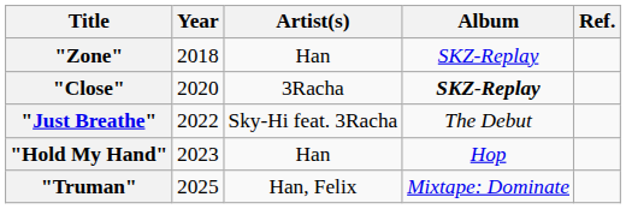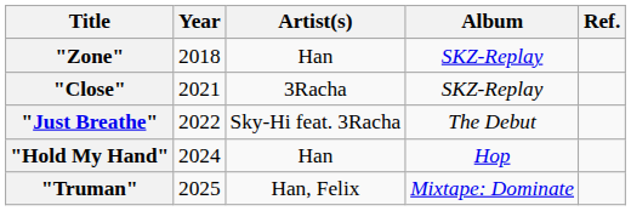 <table class="wikitable plainrowheaders" style="text-align:center">
 <tr>
 <th scope="col">Title</th>
 <th scope="col">Year</th>
 <th scope="col">Artist(s)</th>
 <th scope="col">Album</th>
 <th scope="col">Ref.</th>
 </tr>
 <tr>
 <th>"Zone"</th>
 <td>2018</td>
 <td>Han</td>
 <td><em><a href='#'>SKZ-Replay</a></em></td>
 <td></td>
 </tr>
 <tr>
 <th>"Close"</th>
-<td>2020</td>
+<td>2021</td>
 <td>3Racha</td>
-<td><strong><em>SKZ-Replay</em></strong></td>
+<td><em>SKZ-Replay</em></td>
 <td></td>
 </tr>
 <tr>
 <th>"<a href='#'>Just Breathe</a>"</th>
 <td>2022</td>
 <td>Sky-Hi feat. 3Racha</td>
 <td><em>The Debut</em></td>
 <td></td>
 </tr>
 <tr>
 <th scope="row">"Hold My Hand"</th>
-<td>2023</td>
+<td>2024</td>
 <td>Han</td>
 <td><em><a href='#'>Hop</a></em></td>
 <td></td>
 </tr>
 <tr>
 <th>"Truman"</th>
 <td>2025</td>
 <td>Han, Felix</td>
 <td><em><a href='#'>Mixtape: Dominate</a></em></td>
 <td></td>
 </tr>
 </table>
